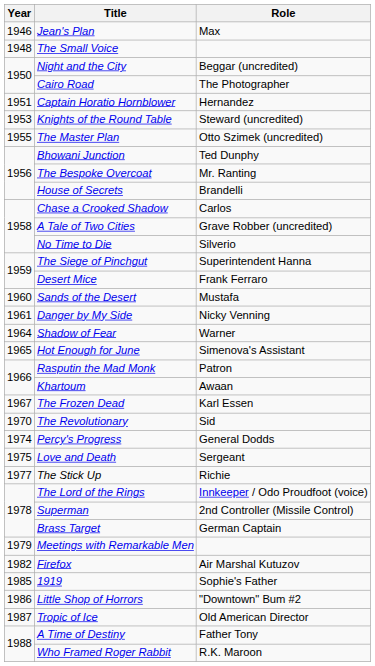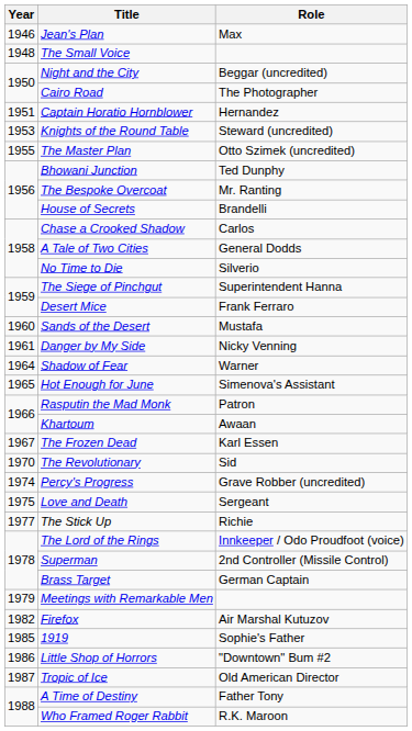 <table class="wikitable sortable">
 <tr>
 <th>Year</th>
 <th>Title</th>
 <th>Role</th>
 </tr>
 <tr>
 <td>1946</td>
 <td><em><a href='#'>Jean's Plan</a></em></td>
 <td>Max</td>
 </tr>
 <tr>
 <td>1948</td>
 <td><em><a href='#'>The Small Voice</a></em></td>
 <td></td>
 </tr>
 <tr>
 <td rowspan=2>1950</td>
 <td><em><a href='#'>Night and the City</a></em></td>
 <td>Beggar (uncredited)</td>
 </tr>
 <tr>
 <td><em><a href='#'>Cairo Road</a></em></td>
 <td>The Photographer</td>
 </tr>
 <tr>
 <td>1951</td>
 <td><em><a href='#'>Captain Horatio Hornblower</a></em></td>
 <td>Hernandez</td>
 </tr>
 <tr>
 <td>1953</td>
 <td><em><a href='#'>Knights of the Round Table</a></em></td>
 <td>Steward (uncredited)</td>
 </tr>
 <tr>
 <td>1955</td>
 <td><em><a href='#'>The Master Plan</a></em></td>
 <td>Otto Szimek (uncredited)</td>
 </tr>
 <tr>
 <td rowspan=3>1956</td>
 <td><em><a href='#'>Bhowani Junction</a></em></td>
 <td>Ted Dunphy</td>
 </tr>
 <tr>
 <td><em><a href='#'>The Bespoke Overcoat</a></em></td>
 <td>Mr. Ranting</td>
 </tr>
 <tr>
 <td><em><a href='#'>House of Secrets</a></em></td>
 <td>Brandelli</td>
 </tr>
 <tr>
 <td rowspan=3>1958</td>
 <td><em><a href='#'>Chase a Crooked Shadow</a></em></td>
 <td>Carlos</td>
 </tr>
 <tr>
 <td><em><a href='#'>A Tale of Two Cities</a></em></td>
-<td>Grave Robber (uncredited)</td>
+<td>General Dodds</td>
 </tr>
 <tr>
 <td><em><a href='#'>No Time to Die</a></em></td>
 <td>Silverio</td>
 </tr>
 <tr>
 <td rowspan=2>1959</td>
 <td><em><a href='#'>The Siege of Pinchgut</a></em></td>
 <td>Superintendent Hanna</td>
 </tr>
 <tr>
 <td><em><a href='#'>Desert Mice</a></em></td>
 <td>Frank Ferraro</td>
 </tr>
 <tr>
 <td>1960</td>
 <td><em><a href='#'>Sands of the Desert</a></em></td>
 <td>Mustafa</td>
 </tr>
 <tr>
 <td>1961</td>
 <td><em><a href='#'>Danger by My Side</a></em></td>
 <td>Nicky Venning</td>
 </tr>
 <tr>
 <td>1964</td>
 <td><em><a href='#'>Shadow of Fear</a></em></td>
 <td>Warner</td>
 </tr>
 <tr>
 <td>1965</td>
 <td><em><a href='#'>Hot Enough for June</a></em></td>
 <td>Simenova's Assistant</td>
 </tr>
 <tr>
 <td rowspan=2>1966</td>
 <td><em><a href='#'>Rasputin the Mad Monk</a></em></td>
 <td>Patron</td>
 </tr>
 <tr>
 <td><em><a href='#'>Khartoum</a></em></td>
 <td>Awaan</td>
 </tr>
 <tr>
 <td>1967</td>
 <td><em><a href='#'>The Frozen Dead</a></em></td>
 <td>Karl Essen</td>
 </tr>
 <tr>
 <td>1970</td>
 <td><em><a href='#'>The Revolutionary</a></em></td>
 <td>Sid</td>
 </tr>
 <tr>
 <td>1974</td>
 <td><em><a href='#'>Percy's Progress</a></em></td>
-<td>General Dodds</td>
+<td>Grave Robber (uncredited)</td>
 </tr>
 <tr>
 <td>1975</td>
 <td><em><a href='#'>Love and Death</a></em></td>
 <td>Sergeant</td>
 </tr>
 <tr>
 <td>1977</td>
 <td><em>The Stick Up</em></td>
 <td>Richie</td>
 </tr>
 <tr>
 <td rowspan= 3>1978</td>
 <td><em><a href='#'>The Lord of the Rings</a></em></td>
 <td><a href='#'>Innkeeper</a> / Odo Proudfoot (voice)</td>
 </tr>
 <tr>
 <td><em><a href='#'>Superman</a></em></td>
 <td>2nd Controller (Missile Control)</td>
 </tr>
 <tr>
 <td><em><a href='#'>Brass Target</a></em></td>
 <td>German Captain</td>
 </tr>
 <tr>
 <td>1979</td>
 <td><em><a href='#'>Meetings with Remarkable Men</a></em></td>
 <td></td>
 </tr>
 <tr>
 <td>1982</td>
 <td><em><a href='#'>Firefox</a></em></td>
 <td>Air Marshal Kutuzov</td>
 </tr>
 <tr>
 <td>1985</td>
 <td><em><a href='#'>1919</a></em></td>
 <td>Sophie's Father</td>
 </tr>
 <tr>
 <td>1986</td>
 <td><em><a href='#'>Little Shop of Horrors</a></em></td>
 <td>"Downtown" Bum #2</td>
 </tr>
 <tr>
 <td>1987</td>
 <td><em><a href='#'>Tropic of Ice</a></em></td>
 <td>Old American Director</td>
 </tr>
 <tr>
 <td rowspan=2>1988</td>
 <td><em><a href='#'>A Time of Destiny</a></em></td>
 <td>Father Tony</td>
 </tr>
 <tr>
 <td><em><a href='#'>Who Framed Roger Rabbit</a></em></td>
 <td>R.K. Maroon</td>
 </tr>
 </table>
